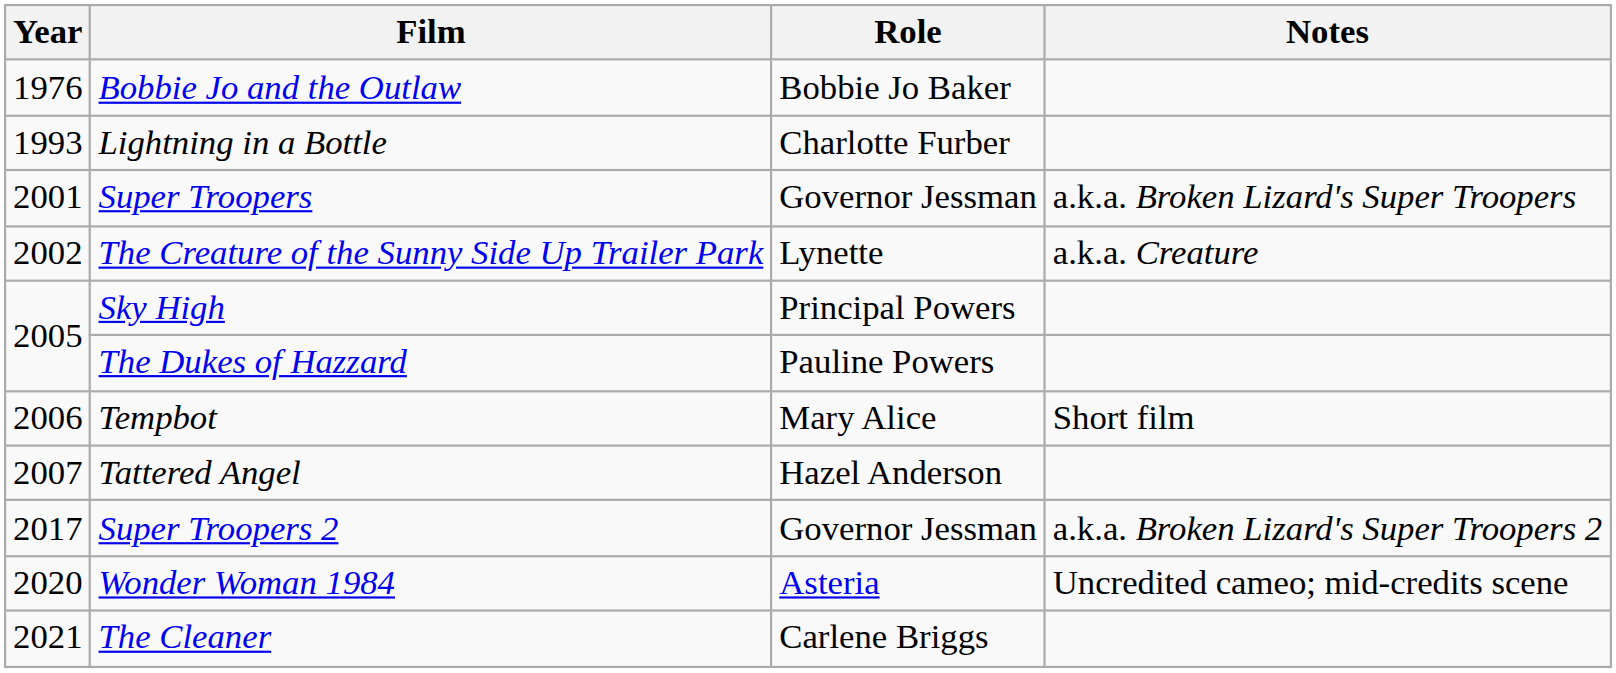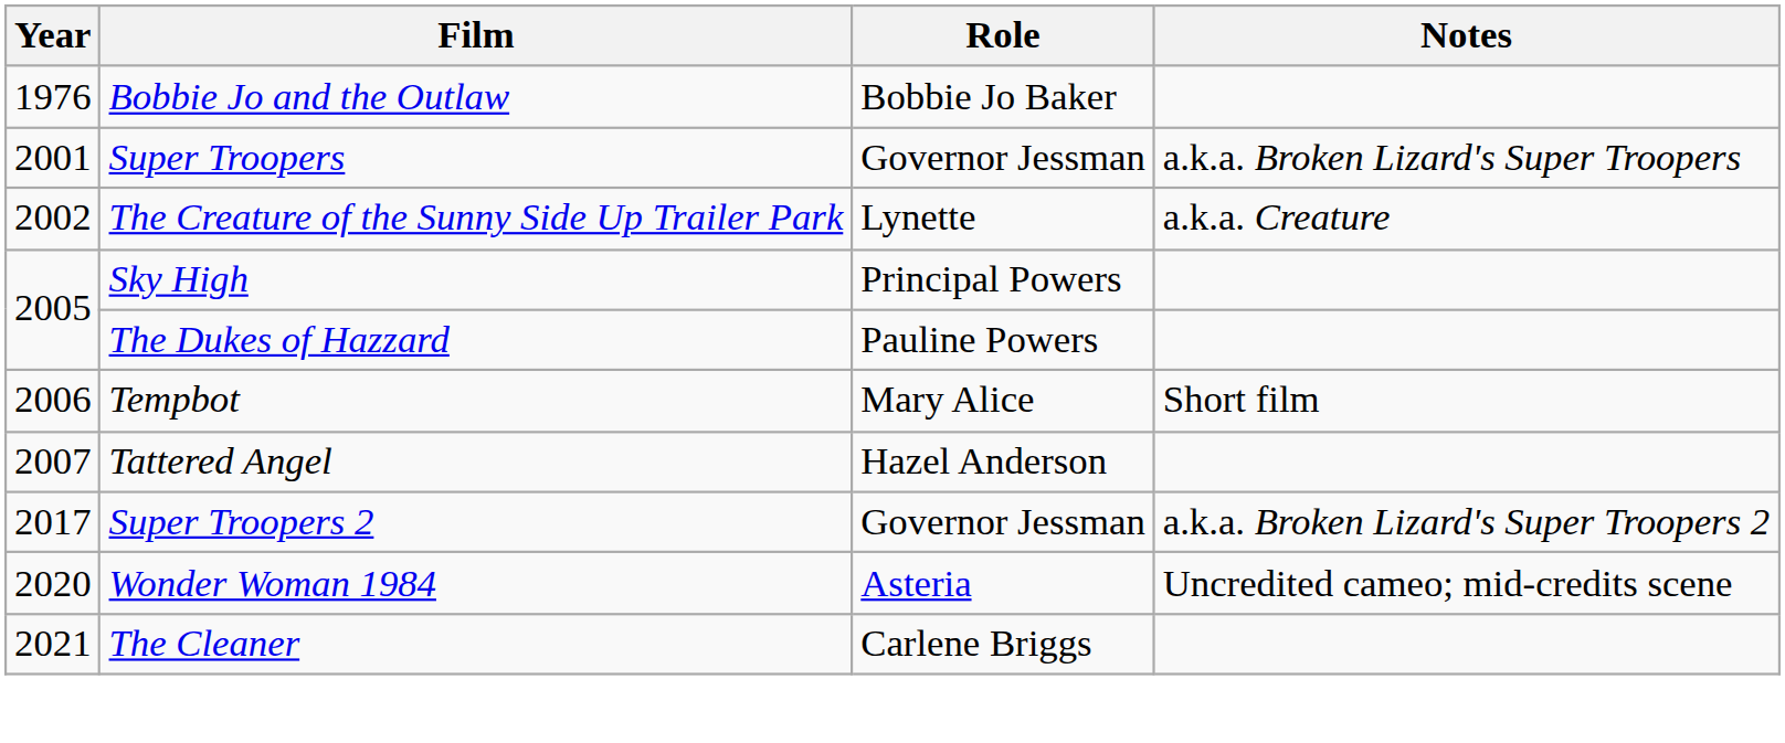 <table class="wikitable">
 <tr>
 <th>Year</th>
 <th>Film</th>
 <th>Role</th>
 <th>Notes</th>
 </tr>
 <tr>
 <td>1976</td>
 <td><em><a href='#'>Bobbie Jo and the Outlaw</a></em></td>
 <td>Bobbie Jo Baker</td>
-<td></td>
-</tr>
-<tr>
-<td>1993</td>
-<td><em>Lightning in a Bottle</em></td>
-<td>Charlotte Furber</td>
 <td></td>
 </tr>
 <tr>
 <td>2001</td>
 <td><em><a href='#'>Super Troopers</a></em></td>
 <td>Governor Jessman</td>
 <td>a.k.a. <em>Broken Lizard's Super Troopers</em></td>
 </tr>
 <tr>
 <td>2002</td>
 <td><em><a href='#'>The Creature of the Sunny Side Up Trailer Park</a></em></td>
 <td>Lynette</td>
 <td>a.k.a. <em>Creature</em></td>
 </tr>
 <tr>
 <td rowspan=2>2005</td>
 <td><em><a href='#'>Sky High</a></em></td>
 <td>Principal Powers</td>
 <td></td>
 </tr>
 <tr>
 <td><em><a href='#'>The Dukes of Hazzard</a></em></td>
 <td>Pauline Powers</td>
 <td></td>
 </tr>
 <tr>
 <td>2006</td>
 <td><em>Tempbot</em></td>
 <td>Mary Alice</td>
 <td>Short film</td>
 </tr>
 <tr>
 <td>2007</td>
 <td><em>Tattered Angel</em></td>
 <td>Hazel Anderson</td>
 <td></td>
 </tr>
 <tr>
 <td>2017</td>
 <td><em><a href='#'>Super Troopers 2</a></em></td>
 <td>Governor Jessman</td>
 <td>a.k.a. <em>Broken Lizard's Super Troopers 2</em></td>
 </tr>
 <tr>
 <td>2020</td>
 <td><em><a href='#'>Wonder Woman 1984</a></em></td>
 <td><a href='#'>Asteria</a></td>
 <td>Uncredited cameo; mid-credits scene</td>
 </tr>
 <tr>
 <td>2021</td>
 <td><em><a href='#'>The Cleaner</a></em></td>
 <td>Carlene Briggs</td>
 <td></td>
 </tr>
 </table>
